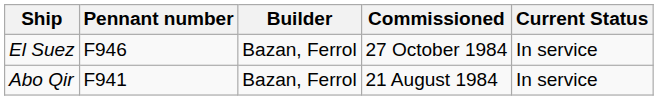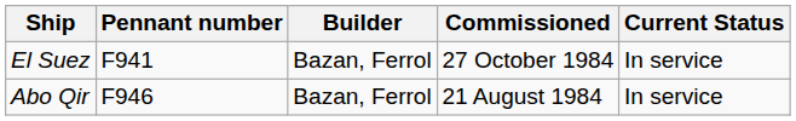 <table class="wikitable">
 <tr>
 <th>Ship</th>
 <th>Pennant number</th>
 <th>Builder</th>
 <th>Commissioned</th>
 <th>Current Status</th>
 </tr>
 <tr>
 <td><em>El Suez</em></td>
-<td>F946</td>
+<td>F941</td>
 <td>Bazan, Ferrol</td>
 <td>27 October 1984</td>
 <td>In service</td>
 </tr>
 <tr>
 <td><em>Abo Qir</em></td>
-<td>F941</td>
+<td>F946</td>
 <td>Bazan, Ferrol</td>
 <td>21 August 1984</td>
 <td>In service</td>
 </tr>
 </table>
